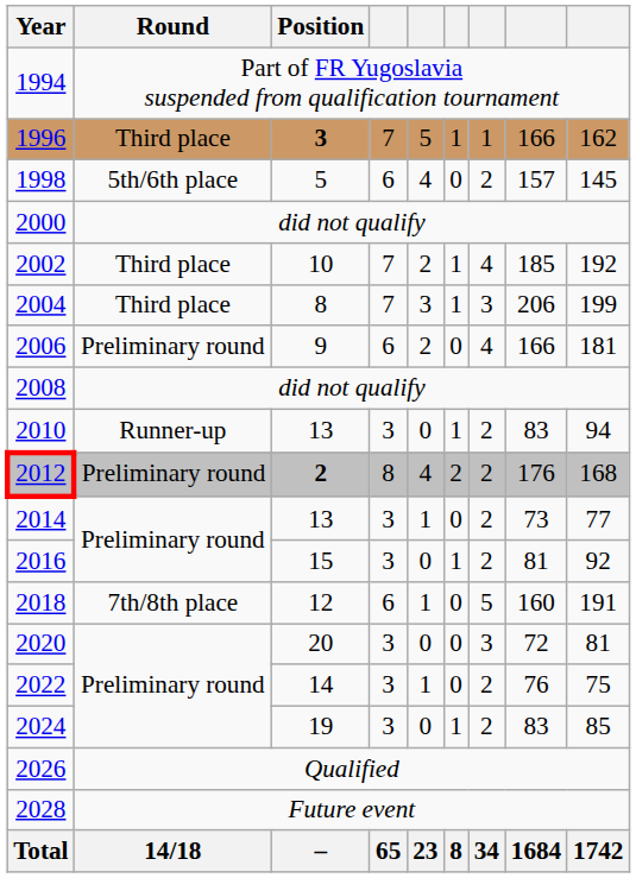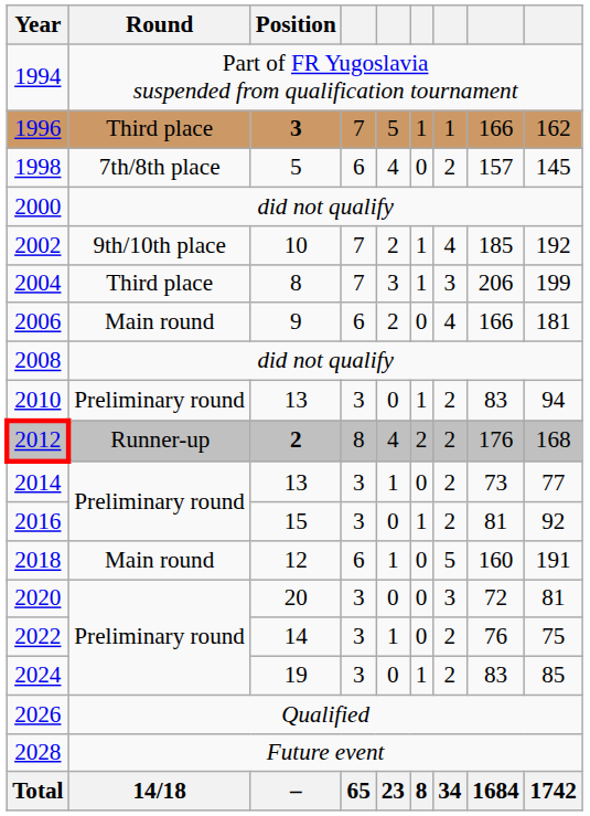 <table class="wikitable" style="text-align: center; font-size:90%;">
 <tr>
 <th>Year</th>
 <th>Round</th>
 <th>Position</th>
 <th></th>
 <th></th>
 <th></th>
 <th></th>
 <th></th>
 <th></th>
 </tr>
 <tr>
 <td> <a href='#'>1994</a></td>
 <td colspan="8">Part of <a href='#'>FR Yugoslavia</a> <br>  <em>suspended from qualification tournament</em></td>
 </tr>
 <tr style="background:#cc9966;">
 <td> <a href='#'>1996</a></td>
 <td>Third place</td>
 <td><strong>3</strong> </td>
 <td>7</td>
 <td>5</td>
 <td>1</td>
 <td>1</td>
 <td>166</td>
 <td>162</td>
 </tr>
 <tr>
 <td> <a href='#'>1998</a></td>
-<td>5th/6th place</td>
+<td>7th/8th place</td>
 <td>5</td>
 <td>6</td>
 <td>4</td>
 <td>0</td>
 <td>2</td>
 <td>157</td>
 <td>145</td>
 </tr>
 <tr>
 <td> <a href='#'>2000</a></td>
 <td colspan="8"><em>did not qualify</em></td>
 </tr>
 <tr>
 <td> <a href='#'>2002</a></td>
-<td>Third place</td>
+<td>9th/10th place</td>
 <td>10</td>
 <td>7</td>
 <td>2</td>
 <td>1</td>
 <td>4</td>
 <td>185</td>
 <td>192</td>
 </tr>
 <tr>
 <td> <a href='#'>2004</a></td>
 <td>Third place</td>
 <td>8</td>
 <td>7</td>
 <td>3</td>
 <td>1</td>
 <td>3</td>
 <td>206</td>
 <td>199</td>
 </tr>
 <tr>
 <td> <a href='#'>2006</a></td>
-<td>Preliminary round</td>
+<td>Main round</td>
 <td>9</td>
 <td>6</td>
 <td>2</td>
 <td>0</td>
 <td>4</td>
 <td>166</td>
 <td>181</td>
 </tr>
 <tr>
 <td> <a href='#'>2008</a></td>
 <td colspan="8"><em>did not qualify</em><br></td>
 </tr>
 <tr>
 <td> <a href='#'>2010</a></td>
-<td>Runner-up</td>
+<td>Preliminary round</td>
 <td>13</td>
 <td>3</td>
 <td>0</td>
 <td>1</td>
 <td>2</td>
 <td>83</td>
 <td>94</td>
 </tr>
 <tr style="background:silver;">
 <td style="border: 3px solid red"> <a href='#'>2012</a></td>
-<td>Preliminary round</td>
+<td>Runner-up</td>
 <td><strong>2</strong> </td>
 <td>8</td>
 <td>4</td>
 <td>2</td>
 <td>2</td>
 <td>176</td>
 <td>168</td>
 </tr>
 <tr>
 <td> <a href='#'>2014</a></td>
 <td rowspan=2>Preliminary round</td>
 <td>13</td>
 <td>3</td>
 <td>1</td>
 <td>0</td>
 <td>2</td>
 <td>73</td>
 <td>77</td>
 </tr>
 <tr>
 <td> <a href='#'>2016</a></td>
 <td>15</td>
 <td>3</td>
 <td>0</td>
 <td>1</td>
 <td>2</td>
 <td>81</td>
 <td>92</td>
 </tr>
 <tr>
 <td> <a href='#'>2018</a></td>
-<td>7th/8th place</td>
+<td>Main round</td>
 <td>12</td>
 <td>6</td>
 <td>1</td>
 <td>0</td>
 <td>5</td>
 <td>160</td>
 <td>191</td>
 </tr>
 <tr>
 <td>   <a href='#'>2020</a></td>
 <td rowspan=3>Preliminary round</td>
 <td>20</td>
 <td>3</td>
 <td>0</td>
 <td>0</td>
 <td>3</td>
 <td>72</td>
 <td>81</td>
 </tr>
 <tr>
 <td>  <a href='#'>2022</a></td>
 <td>14</td>
 <td>3</td>
 <td>1</td>
 <td>0</td>
 <td>2</td>
 <td>76</td>
 <td>75</td>
 </tr>
 <tr>
 <td> <a href='#'>2024</a></td>
 <td>19</td>
 <td>3</td>
 <td>0</td>
 <td>1</td>
 <td>2</td>
 <td>83</td>
 <td>85</td>
 </tr>
 <tr>
 <td>   <a href='#'>2026</a></td>
 <td colspan=8><em>Qualified</em></td>
 </tr>
 <tr>
 <td>    <a href='#'>2028</a></td>
 <td colspan=8><em>Future event</em></td>
 </tr>
 <tr>
 <th>Total</th>
 <th>14/18</th>
 <th>–</th>
 <th>65</th>
 <th>23</th>
 <th>8</th>
 <th>34</th>
 <th>1684</th>
 <th>1742</th>
 </tr>
 </table>
